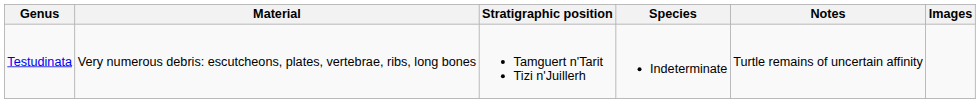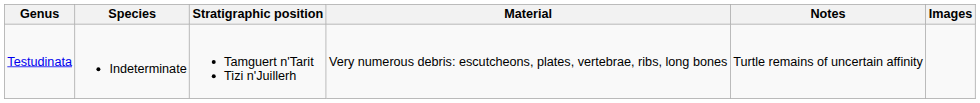 <table class="wikitable">
 <tr>
 <th>Genus</th>
+<th>Species</th>
+<th>Stratigraphic position</th>
 <th>Material</th>
-<th>Stratigraphic position</th>
-<th>Species</th>
 <th>Notes</th>
 <th>Images</th>
 </tr>
 <tr>
 <td><a href='#'>Testudinata</a></td>
+<td><br><ul><li>Indeterminate</li></ul></td>
+<td><br><ul><li>Tamguert n'Tarit</li><li>Tizi n'Juillerh</li></ul></td>
 <td>Very numerous debris: escutcheons, plates, vertebrae, ribs, long bones</td>
-<td><br><ul><li>Tamguert n'Tarit</li><li>Tizi n'Juillerh</li></ul></td>
-<td><br><ul><li>Indeterminate</li></ul></td>
 <td>Turtle remains of uncertain affinity</td>
 <td></td>
 </tr>
 </table>
